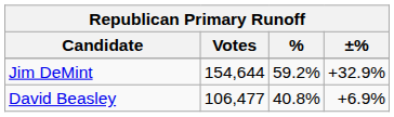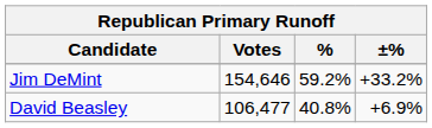 <table class="wikitable" align="left" style="margin: 1em 1em 1em 0; font-size: 95%;">
 <tr>
 <th colspan="4">Republican Primary Runoff</th>
 </tr>
 <tr>
 <th colspan="1" style="width: 170px">Candidate</th>
 <th style="width: 50px">Votes</th>
 <th style="width: 40px">%</th>
 <th style="width: 40px">±%</th>
 </tr>
 <tr>
 </tr>
 <tr>
 <td><a href='#'>Jim DeMint</a></td>
-<td align="right">154,644</td>
+<td align="right">154,646</td>
 <td align="right">59.2%</td>
-<td align="right">+32.9%</td>
+<td align="right">+33.2%</td>
 </tr>
 <tr>
 <td><a href='#'>David Beasley</a></td>
 <td align="right">106,477</td>
 <td align="right">40.8%</td>
 <td align="right">+6.9%</td>
 </tr>
 </table>
